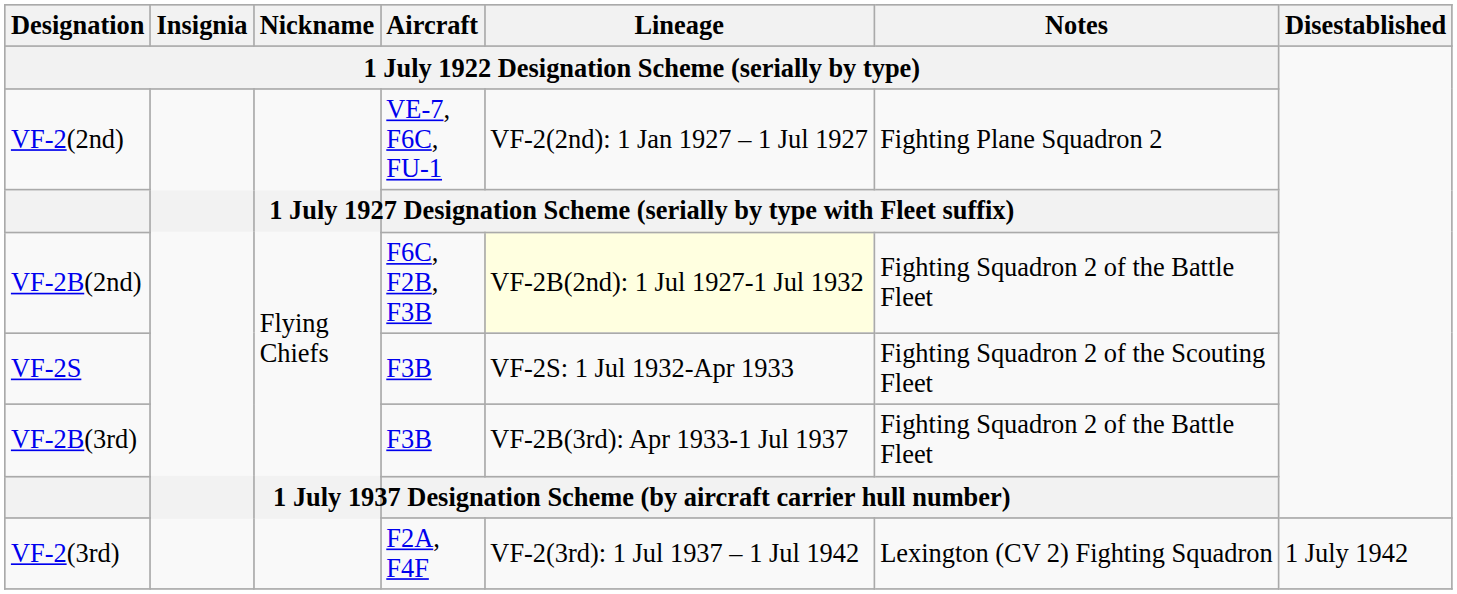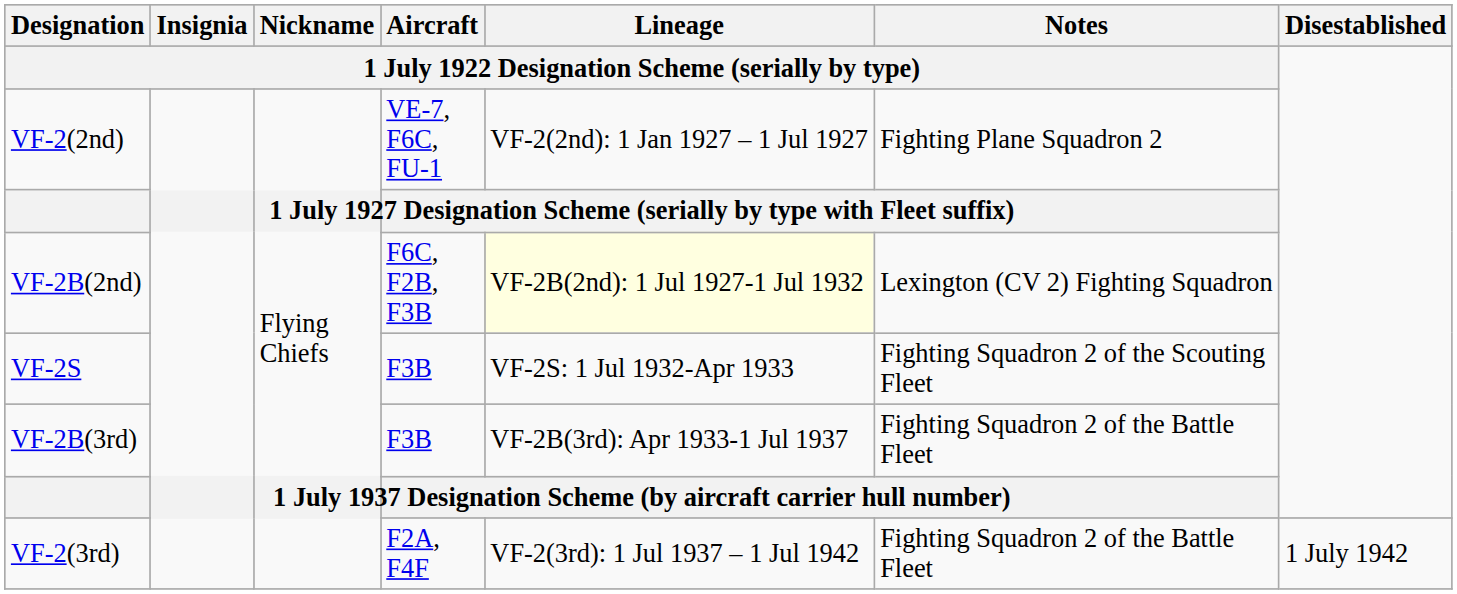 <table class="wikitable">
 <tr>
 <th>Designation</th>
 <th>Insignia</th>
 <th>Nickname</th>
 <th>Aircraft</th>
 <th>Lineage</th>
 <th>Notes</th>
 <th>Disestablished</th>
 </tr>
 <tr>
 <th colspan=6>1 July 1922 Designation Scheme (serially by type)</th>
 </tr>
 <tr>
 <td><a href='#'>VF-2</a>(2nd)</td>
 <td rowspan="7"></td>
 <td rowspan="7">Flying Chiefs</td>
 <td><a href='#'>VE-7</a>, <a href='#'>F6C</a>,<br><a href='#'>FU-1</a></td>
 <td style="white-space: nowrap;">VF-2(2nd): 1 Jan 1927 – 1 Jul 1927</td>
 <td>Fighting Plane Squadron 2 </td>
 </tr>
 <tr>
 <th colspan=6>1 July 1927 Designation Scheme (serially by type with Fleet suffix)</th>
 </tr>
 <tr>
 <td><a href='#'>VF-2B</a>(2nd)</td>
 <td><a href='#'>F6C</a>, <a href='#'>F2B</a>, <a href='#'>F3B</a></td>
 <td style="background: lightyellow;">VF-2B(2nd): 1 Jul 1927-1 Jul 1932</td>
-<td>Fighting Squadron 2 of the Battle Fleet </td>
+<td style="white-space: nowrap;">Lexington (CV 2) Fighting Squadron </td>
 </tr>
 <tr>
 <td><a href='#'>VF-2S</a></td>
 <td><a href='#'>F3B</a></td>
 <td>VF-2S: 1 Jul 1932-Apr 1933</td>
 <td>Fighting Squadron 2 of the Scouting Fleet</td>
 </tr>
 <tr>
 <td><a href='#'>VF-2B</a>(3rd)</td>
 <td><a href='#'>F3B</a></td>
 <td>VF-2B(3rd): Apr 1933-1 Jul 1937</td>
 <td>Fighting Squadron 2 of the Battle Fleet</td>
 </tr>
 <tr>
 <th colspan=6>1 July 1937 Designation Scheme (by aircraft carrier hull number)</th>
 </tr>
 <tr>
 <td><a href='#'>VF-2</a>(3rd)</td>
 <td><a href='#'>F2A</a>, <a href='#'>F4F</a></td>
 <td>VF-2(3rd): 1 Jul 1937 – 1 Jul 1942</td>
-<td style="white-space: nowrap;">Lexington (CV 2) Fighting Squadron </td>
+<td>Fighting Squadron 2 of the Battle Fleet </td>
 <td>1 July 1942</td>
 </tr>
 </table>
